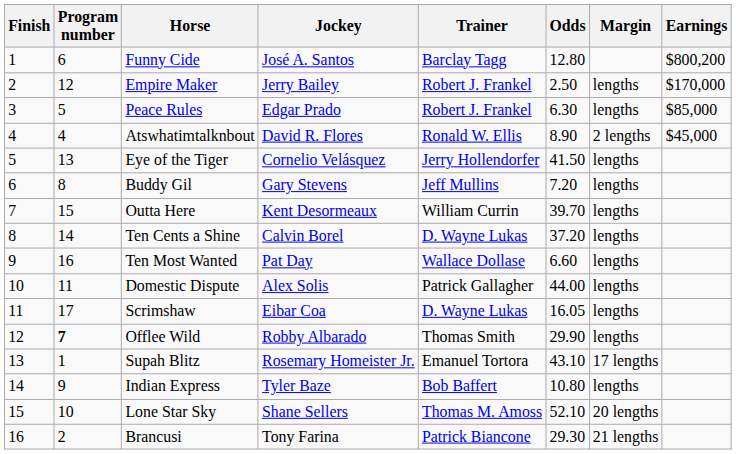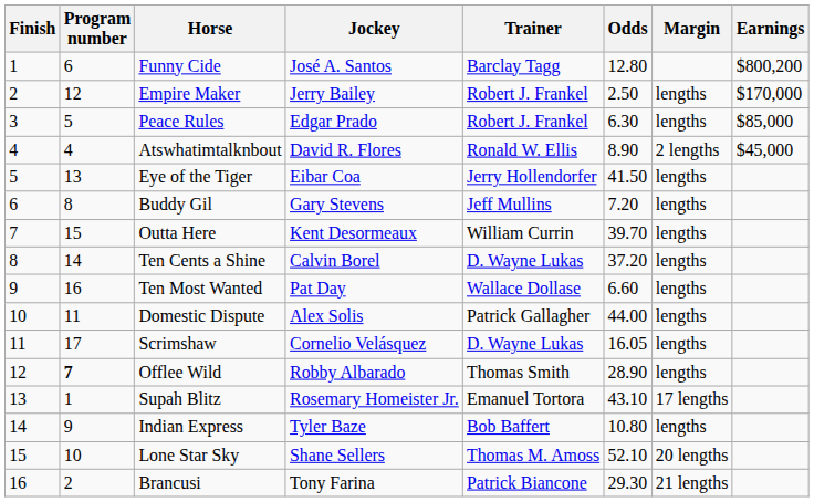 <table class="wikitable sortable" border="1">
 <tr>
 <th>Finish</th>
 <th>Program<br>number</th>
 <th>Horse</th>
 <th>Jockey</th>
 <th>Trainer</th>
 <th>Odds</th>
 <th>Margin</th>
 <th>Earnings</th>
 </tr>
 <tr>
 <td>1</td>
 <td>6</td>
 <td><a href='#'>Funny Cide</a></td>
 <td><a href='#'>José A. Santos</a></td>
 <td><a href='#'>Barclay Tagg</a></td>
 <td>12.80</td>
 <td></td>
 <td>$800,200</td>
 </tr>
 <tr>
 <td>2</td>
 <td>12</td>
 <td><a href='#'>Empire Maker</a></td>
 <td><a href='#'>Jerry Bailey</a></td>
 <td><a href='#'>Robert J. Frankel</a></td>
 <td>2.50</td>
 <td> lengths</td>
 <td>$170,000</td>
 </tr>
 <tr>
 <td>3</td>
 <td>5</td>
 <td><a href='#'>Peace Rules</a></td>
 <td><a href='#'>Edgar Prado</a></td>
 <td><a href='#'>Robert J. Frankel</a></td>
 <td>6.30</td>
 <td> lengths</td>
 <td>$85,000</td>
 </tr>
 <tr>
 <td>4</td>
 <td>4</td>
 <td>Atswhatimtalknbout</td>
 <td><a href='#'>David R. Flores</a></td>
 <td><a href='#'>Ronald W. Ellis</a></td>
 <td>8.90</td>
 <td>2 lengths</td>
 <td>$45,000</td>
 </tr>
 <tr>
 <td>5</td>
 <td>13</td>
 <td>Eye of the Tiger</td>
-<td><a href='#'>Cornelio Velásquez</a></td>
+<td><a href='#'>Eibar Coa</a></td>
 <td><a href='#'>Jerry Hollendorfer</a></td>
 <td>41.50</td>
 <td> lengths</td>
 <td></td>
 </tr>
 <tr>
 <td>6</td>
 <td>8</td>
 <td>Buddy Gil</td>
 <td><a href='#'>Gary Stevens</a></td>
 <td><a href='#'>Jeff Mullins</a></td>
 <td>7.20</td>
 <td> lengths</td>
 <td></td>
 </tr>
 <tr>
 <td>7</td>
 <td>15</td>
 <td>Outta Here</td>
 <td><a href='#'>Kent Desormeaux</a></td>
 <td>William Currin</td>
 <td>39.70</td>
 <td> lengths</td>
 <td></td>
 </tr>
 <tr>
 <td>8</td>
 <td>14</td>
 <td>Ten Cents a Shine</td>
 <td><a href='#'>Calvin Borel</a></td>
 <td><a href='#'>D. Wayne Lukas</a></td>
 <td>37.20</td>
 <td> lengths</td>
 <td></td>
 </tr>
 <tr>
 <td>9</td>
 <td>16</td>
 <td>Ten Most Wanted</td>
 <td><a href='#'>Pat Day</a></td>
 <td><a href='#'>Wallace Dollase</a></td>
 <td>6.60</td>
 <td> lengths</td>
 <td></td>
 </tr>
 <tr>
 <td>10</td>
 <td>11</td>
 <td>Domestic Dispute</td>
 <td><a href='#'>Alex Solis</a></td>
 <td>Patrick Gallagher</td>
 <td>44.00</td>
 <td> lengths</td>
 <td></td>
 </tr>
 <tr>
 <td>11</td>
 <td>17</td>
 <td>Scrimshaw</td>
-<td><a href='#'>Eibar Coa</a></td>
+<td><a href='#'>Cornelio Velásquez</a></td>
 <td><a href='#'>D. Wayne Lukas</a></td>
 <td>16.05</td>
 <td> lengths</td>
 <td></td>
 </tr>
 <tr>
 <td>12</td>
 <td><strong>7</strong></td>
 <td>Offlee Wild</td>
 <td><a href='#'>Robby Albarado</a></td>
 <td>Thomas Smith</td>
-<td>29.90</td>
+<td>28.90</td>
 <td> lengths</td>
 <td></td>
 </tr>
 <tr>
 <td>13</td>
 <td>1</td>
 <td>Supah Blitz</td>
 <td><a href='#'>Rosemary Homeister Jr.</a></td>
 <td>Emanuel Tortora</td>
 <td>43.10</td>
 <td>17 lengths</td>
 <td></td>
 </tr>
 <tr>
 <td>14</td>
 <td>9</td>
 <td>Indian Express</td>
 <td><a href='#'>Tyler Baze</a></td>
 <td><a href='#'>Bob Baffert</a></td>
 <td>10.80</td>
 <td> lengths</td>
 <td></td>
 </tr>
 <tr>
 <td>15</td>
 <td>10</td>
 <td>Lone Star Sky</td>
 <td><a href='#'>Shane Sellers</a></td>
 <td><a href='#'>Thomas M. Amoss</a></td>
 <td>52.10</td>
 <td>20 lengths</td>
 <td></td>
 </tr>
 <tr>
 <td>16</td>
 <td>2</td>
 <td>Brancusi</td>
 <td>Tony Farina</td>
 <td><a href='#'>Patrick Biancone</a></td>
 <td>29.30</td>
 <td>21 lengths</td>
 <td></td>
 </tr>
 </table>
